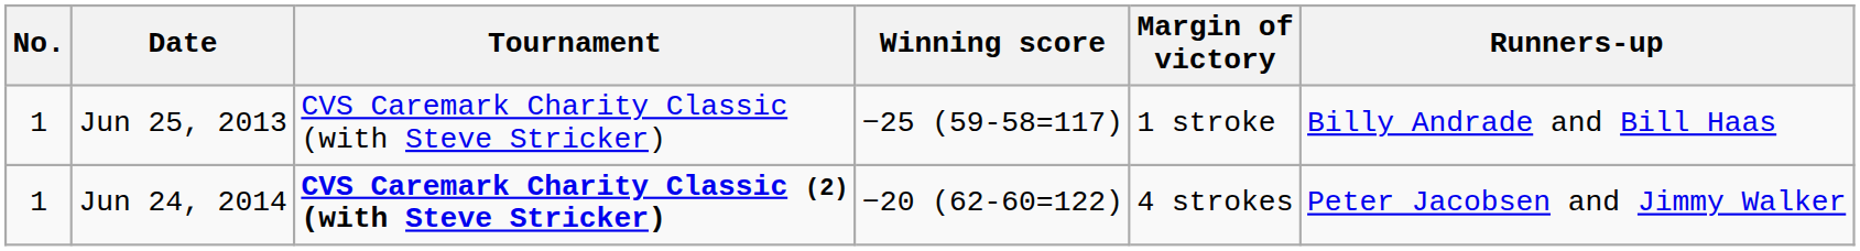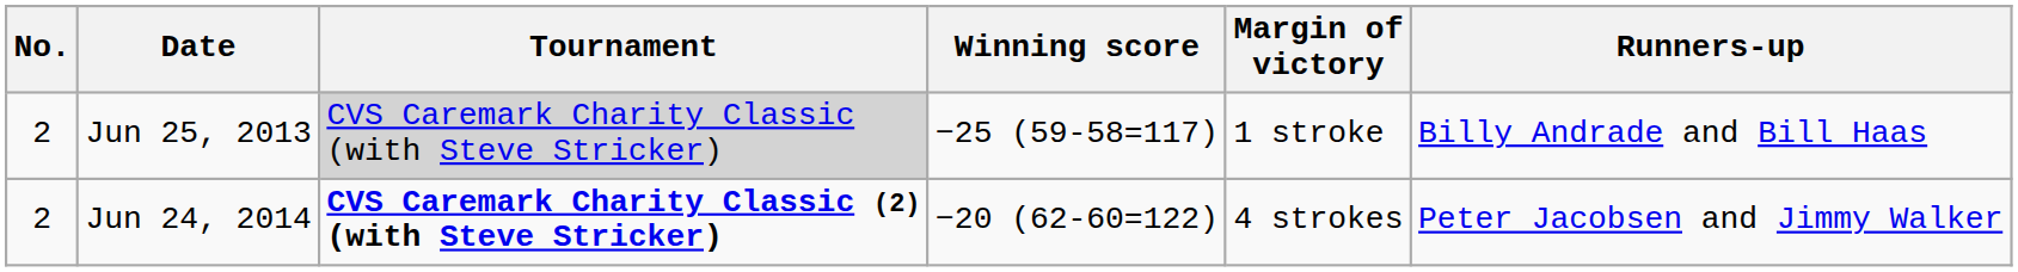 <table class="wikitable" style="font-size:95%;">
 <tr>
 <th>No.</th>
 <th>Date</th>
 <th>Tournament</th>
 <th>Winning score</th>
 <th>Margin of<br>victory</th>
 <th>Runners-up</th>
 </tr>
 <tr>
-<td align=center>1</td>
+<td align=center>2</td>
 <td align=right>Jun 25, 2013</td>
-<td><a href='#'>CVS Caremark Charity Classic</a><br>(with  <a href='#'>Steve Stricker</a>)</td>
+<td style="background: lightgrey;"><a href='#'>CVS Caremark Charity Classic</a><br>(with  <a href='#'>Steve Stricker</a>)</td>
 <td>−25 (59-58=117)</td>
 <td>1 stroke</td>
 <td> <a href='#'>Billy Andrade</a> and  <a href='#'>Bill Haas</a></td>
 </tr>
 <tr>
-<td align=center>1</td>
+<td align=center>2</td>
 <td align=right>Jun 24, 2014</td>
 <td><strong><a href='#'>CVS Caremark Charity Classic</a> <small>(2)</small><br>(with  <a href='#'>Steve Stricker</a>)</strong></td>
 <td>−20 (62-60=122)</td>
 <td>4 strokes</td>
 <td> <a href='#'>Peter Jacobsen</a> and  <a href='#'>Jimmy Walker</a></td>
 </tr>
 </table>
